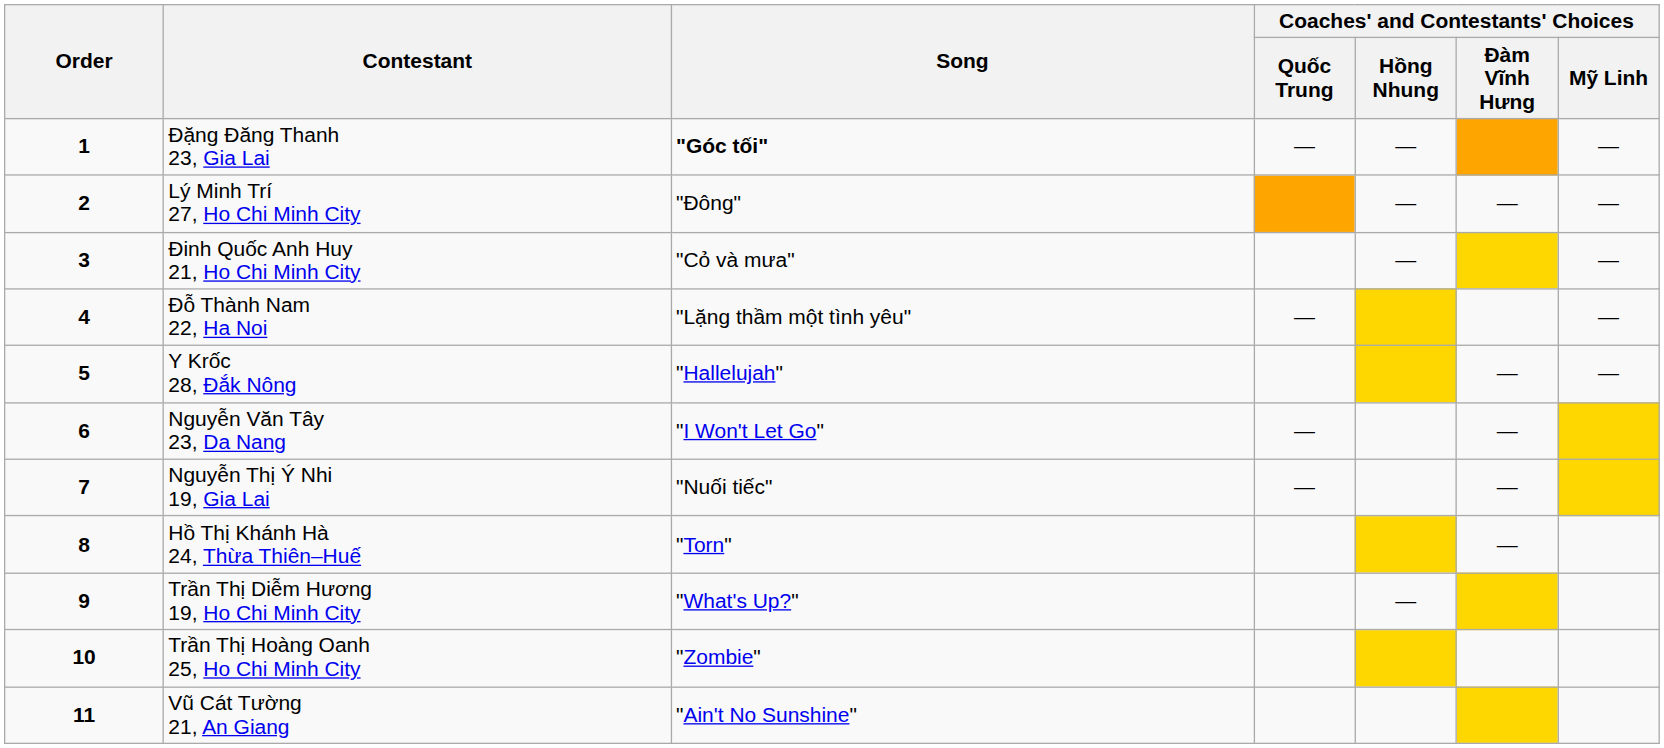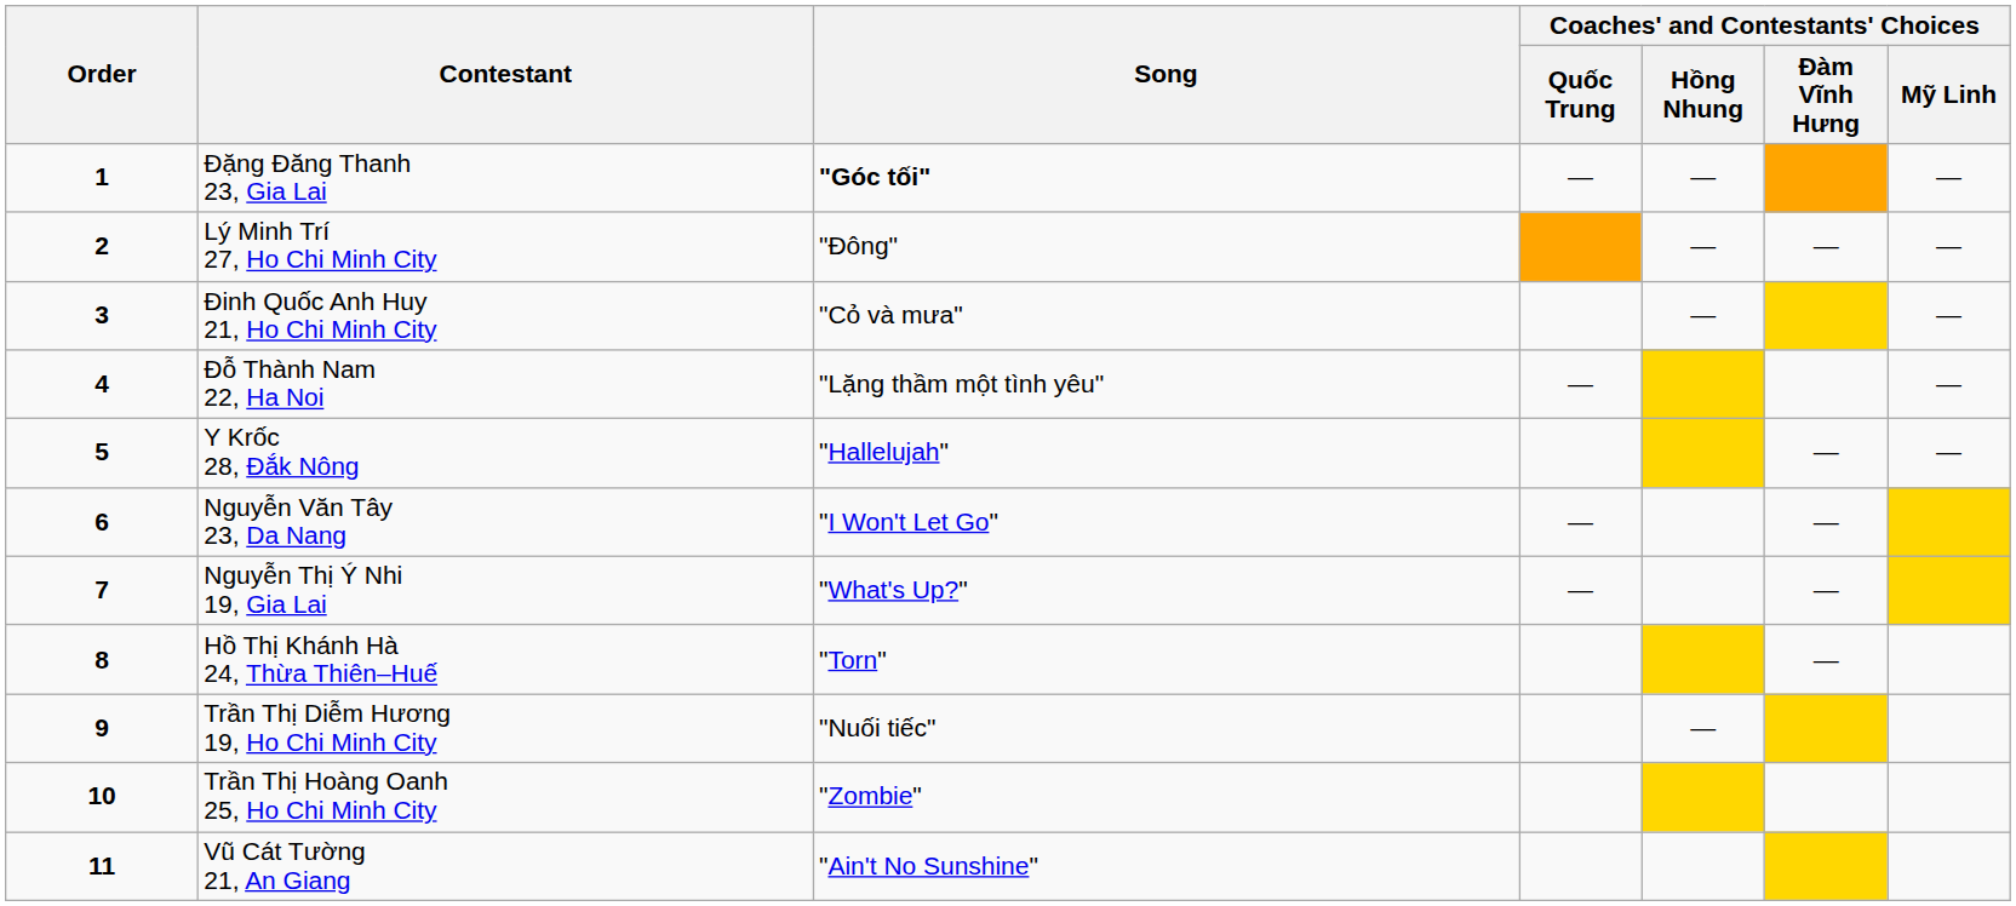 <table class="wikitable" style="width:100%;">
 <tr>
 <th rowspan=2>Order</th>
 <th rowspan=2>Contestant</th>
 <th rowspan=2>Song</th>
 <th colspan=4>Coaches' and Contestants' Choices</th>
 </tr>
 <tr>
 <th width="70">Quốc Trung</th>
 <th width="70">Hồng Nhung</th>
 <th width="70">Đàm Vĩnh Hưng</th>
 <th width="70">Mỹ Linh</th>
 </tr>
 <tr>
 <td align="center"><strong>1</strong></td>
 <td>Đặng Đăng Thanh<br>23, <a href='#'>Gia Lai</a></td>
 <td><strong>"Góc tối"</strong></td>
 <td align="center">—</td>
 <td align="center">—</td>
 <td style="background:orange;text-align:center;"></td>
 <td align="center">—</td>
 </tr>
 <tr>
 <td align="center"><strong>2</strong></td>
 <td>Lý Minh Trí<br>27, <a href='#'>Ho Chi Minh City</a></td>
 <td>"Đông"</td>
 <td style="background:orange;text-align:center;"></td>
 <td align="center">—</td>
 <td align="center">—</td>
 <td align="center">—</td>
 </tr>
 <tr>
 <td align="center"><strong>3</strong></td>
 <td>Đinh Quốc Anh Huy<br>21, <a href='#'>Ho Chi Minh City</a></td>
 <td>"Cỏ và mưa"</td>
 <td style="text-align:center;"></td>
 <td align="center">—</td>
 <td style="background:gold;text-align:center;"></td>
 <td align="center">—</td>
 </tr>
 <tr>
 <td align="center"><strong>4</strong></td>
 <td>Đỗ Thành Nam<br>22, <a href='#'>Ha Noi</a></td>
 <td>"Lặng thầm một tình yêu"</td>
 <td align="center">—</td>
 <td style="background:gold;text-align:center;"></td>
 <td style="text-align:center;"></td>
 <td align="center">—</td>
 </tr>
 <tr>
 <td align="center"><strong>5</strong></td>
 <td>Y Krốc<br>28,  <a href='#'>Đắk Nông</a></td>
 <td>"<a href='#'>Hallelujah</a>"</td>
 <td style="text-align:center;"></td>
 <td style="background:gold;text-align:center;"></td>
 <td align="center">—</td>
 <td align="center">—</td>
 </tr>
 <tr>
 <td align="center"><strong>6</strong></td>
 <td>Nguyễn Văn Tây<br>23, <a href='#'>Da Nang</a></td>
 <td>"<a href='#'>I Won't Let Go</a>"</td>
 <td align="center">—</td>
 <td style="text-align:center;"></td>
 <td align="center">—</td>
 <td style="background:gold;text-align:center;"></td>
 </tr>
 <tr>
 <td align="center"><strong>7</strong></td>
 <td>Nguyễn Thị Ý Nhi<br>19, <a href='#'>Gia Lai</a></td>
-<td>"Nuối tiếc"</td>
+<td>"<a href='#'>What's Up?</a>"</td>
 <td align="center">—</td>
 <td style="text-align:center;"></td>
 <td align="center">—</td>
 <td style="background:gold;text-align:center;"></td>
 </tr>
 <tr>
 <td align="center"><strong>8</strong></td>
 <td>Hồ Thị Khánh Hà<br>24, <a href='#'>Thừa Thiên–Huế</a></td>
 <td>"<a href='#'>Torn</a>"</td>
 <td style="text-align:center;"></td>
 <td style="background:gold;text-align:center;"></td>
 <td align="center">—</td>
 <td style="text-align:center;"></td>
 </tr>
 <tr>
 <td align="center"><strong>9</strong></td>
 <td>Trần Thị Diễm Hương<br>19, <a href='#'>Ho Chi Minh City</a></td>
-<td>"<a href='#'>What's Up?</a>"</td>
+<td>"Nuối tiếc"</td>
 <td style="text-align:center;"></td>
 <td align="center">—</td>
 <td style="background:gold;text-align:center;"></td>
 <td style="text-align:center;"></td>
 </tr>
 <tr>
 <td align="center"><strong>10</strong></td>
 <td>Trần Thị Hoàng Oanh<br>25, <a href='#'>Ho Chi Minh City</a></td>
 <td>"<a href='#'>Zombie</a>"</td>
 <td style="text-align:center;"></td>
 <td style="background:gold;text-align:center;"></td>
 <td style="text-align:center;"></td>
 <td style="text-align:center;"></td>
 </tr>
 <tr>
 <td align="center"><strong>11</strong></td>
 <td>Vũ Cát Tường<br>21, <a href='#'>An Giang</a></td>
 <td>"<a href='#'>Ain't No Sunshine</a>"</td>
 <td style="text-align:center;"></td>
 <td style="text-align:center;"></td>
 <td style="background:gold;text-align:center;"></td>
 <td style="text-align:center;"></td>
 </tr>
 <tr>
 </tr>
 </table>
